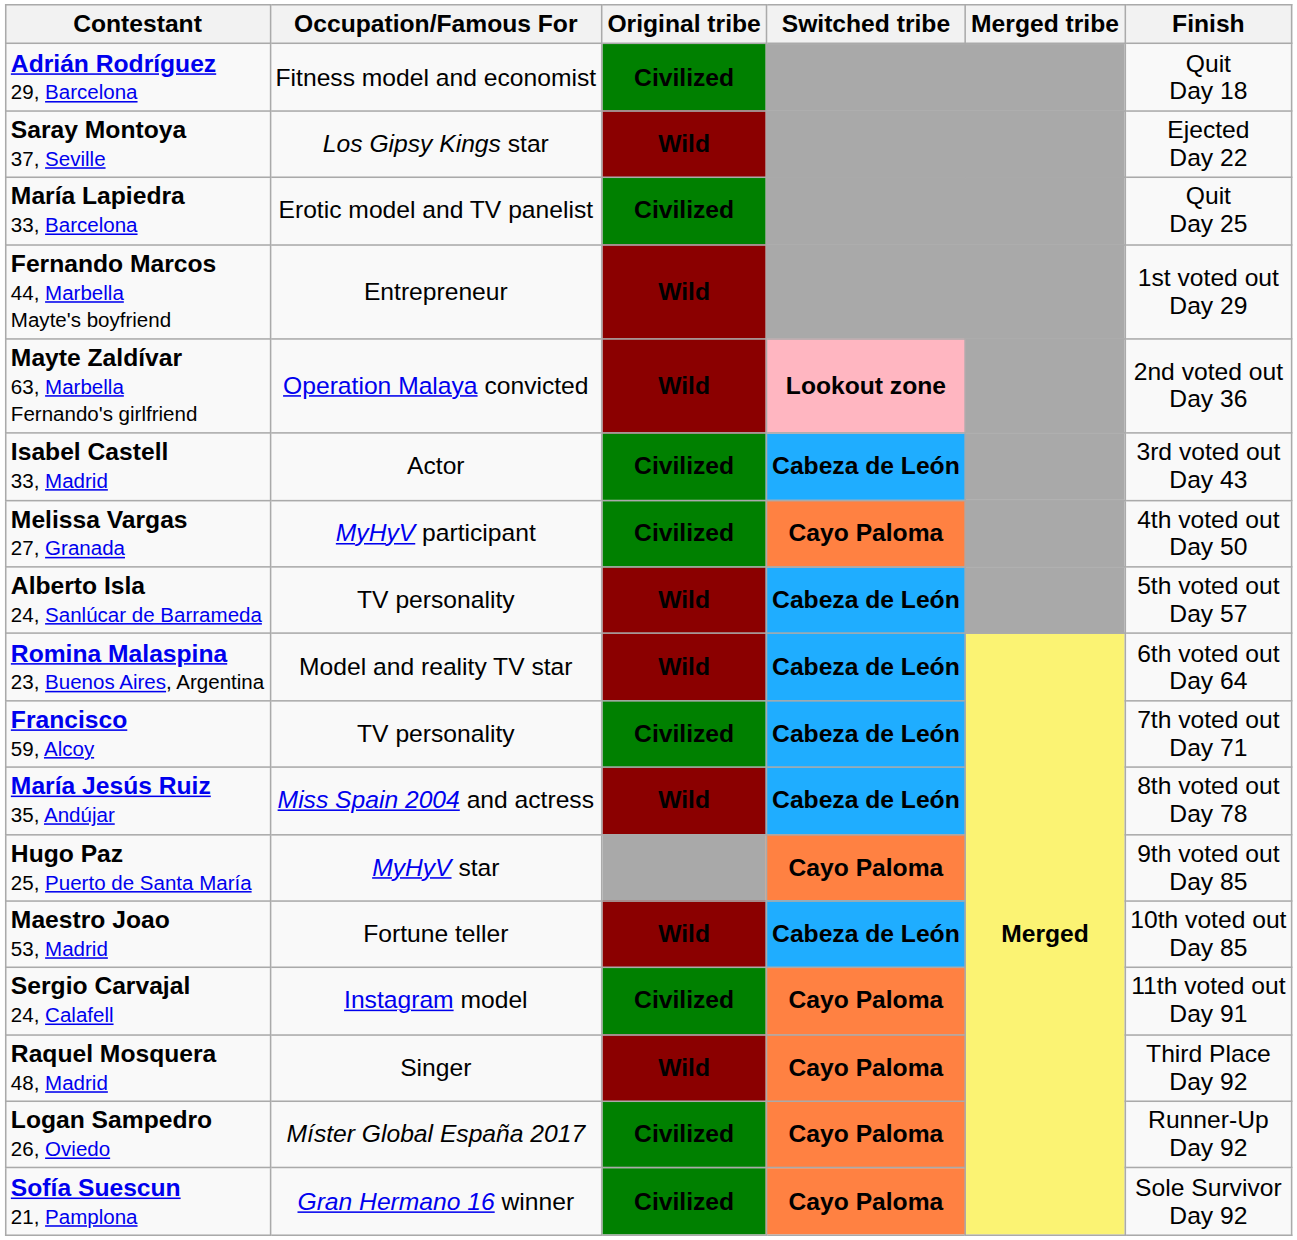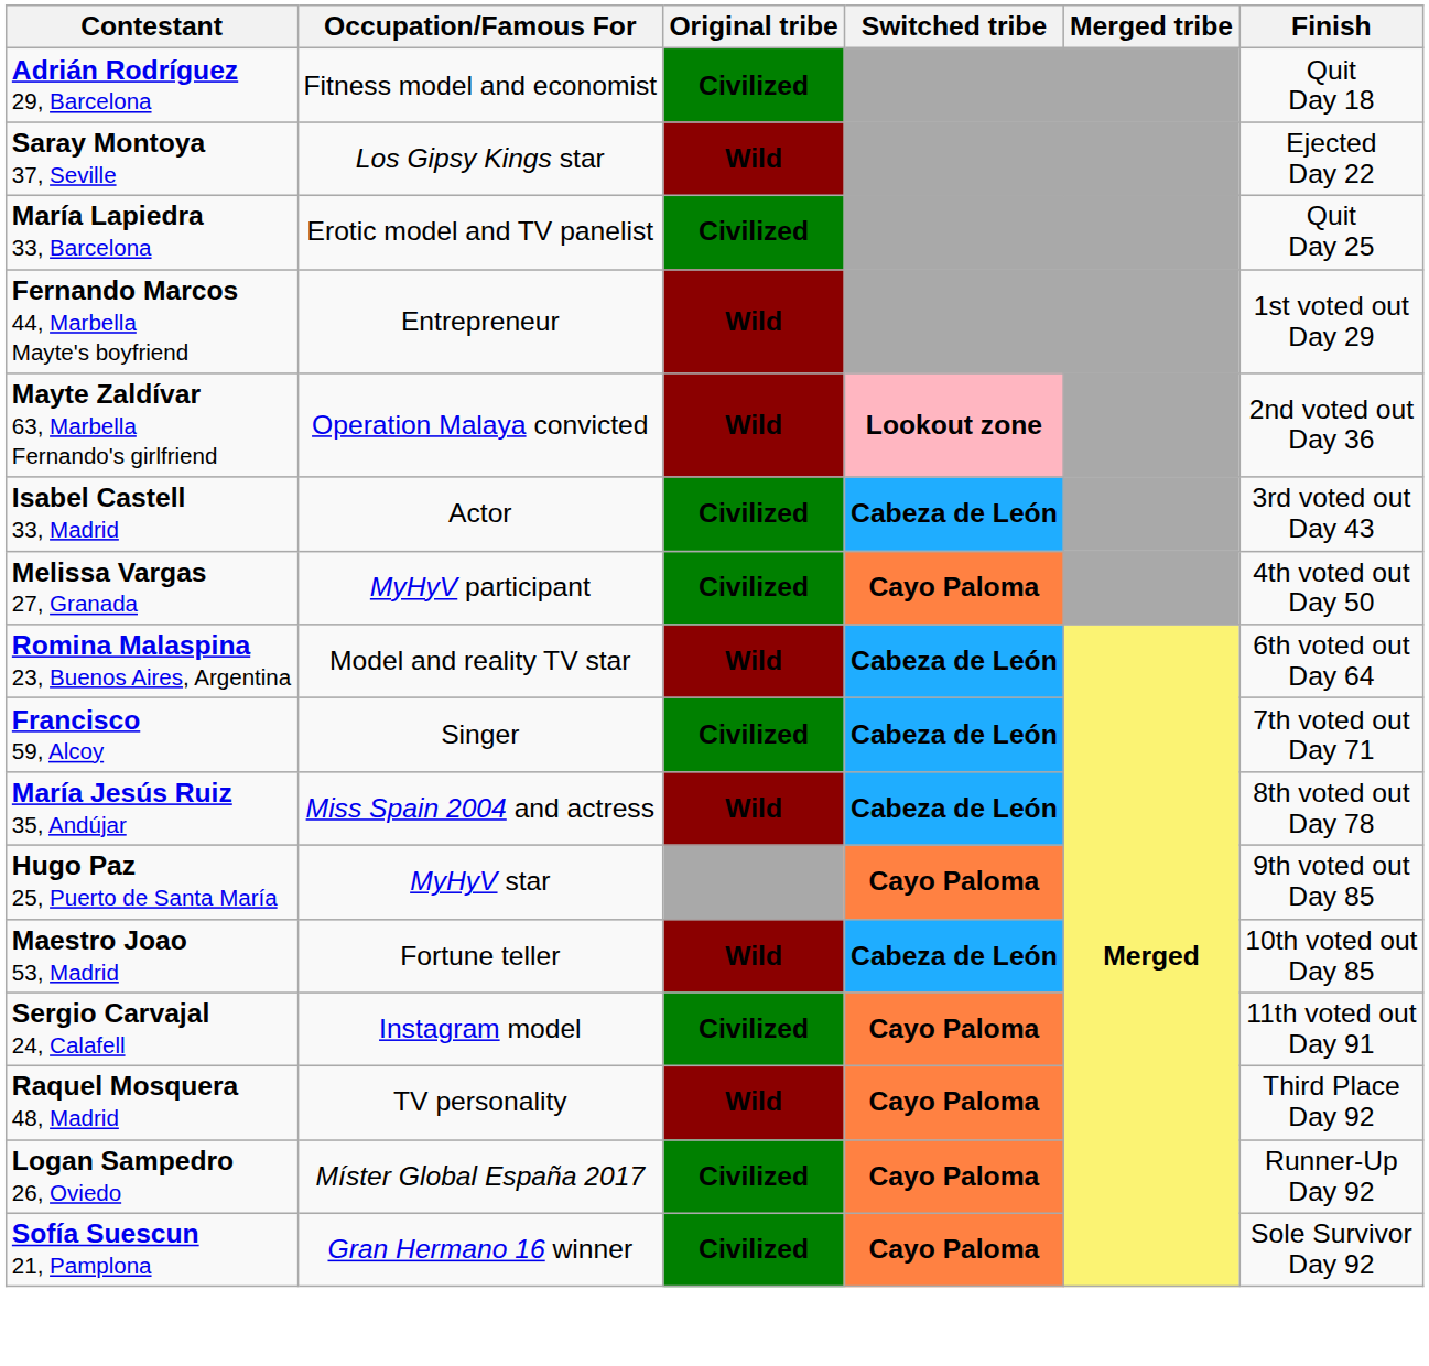 <table class="wikitable" style="margin:auto; text-align:center">
 <tr>
 <th>Contestant</th>
 <th>Occupation/Famous For</th>
 <th>Original tribe</th>
 <th>Switched tribe</th>
 <th>Merged tribe</th>
 <th>Finish</th>
 </tr>
 <tr>
 <td align="left"><strong><a href='#'>Adrián Rodríguez</a></strong> <br><small>29, <a href='#'>Barcelona</a></small></td>
 <td>Fitness model and economist</td>
 <td style="background-color: green;"><span><strong>Civilized</strong></span></td>
 <td bgcolor="darkgray" colspan="2"></td>
 <td>Quit<br>Day 18</td>
 </tr>
 <tr>
 <td align="left"><strong>Saray Montoya</strong> <br><small>37, <a href='#'>Seville</a></small></td>
 <td><em>Los Gipsy Kings</em> star</td>
 <td style="background-color: darkred;"><span><strong>Wild</strong></span></td>
 <td bgcolor="darkgray" colspan="2"></td>
 <td>Ejected<br>Day 22</td>
 </tr>
 <tr>
 <td align="left"><strong>María Lapiedra</strong> <br><small>33, <a href='#'>Barcelona</a></small></td>
 <td>Erotic model and TV panelist</td>
 <td style="background-color: green;"><span><strong>Civilized</strong></span></td>
 <td bgcolor="darkgray" colspan="2"></td>
 <td>Quit<br>Day 25</td>
 </tr>
 <tr>
 <td align="left"><strong>Fernando Marcos</strong> <br><small>44, <a href='#'>Marbella</a><br>Mayte's boyfriend </small></td>
 <td>Entrepreneur</td>
 <td style="background-color: darkred;"><span><strong>Wild</strong></span></td>
 <td bgcolor="darkgray" colspan="2"></td>
 <td>1st voted out<br>Day 29</td>
 </tr>
 <tr>
 <td align="left"><strong>Mayte Zaldívar</strong> <br><small>63, <a href='#'>Marbella</a><br>Fernando's girlfriend</small></td>
 <td><a href='#'>Operation Malaya</a> convicted</td>
 <td style="background-color: darkred;"><span><strong>Wild</strong></span></td>
 <td style="background-color: lightpink;"><strong>Lookout zone</strong></td>
 <td bgcolor="darkgray"></td>
 <td>2nd voted out<br>Day 36</td>
 </tr>
 <tr>
 <td align="left"><strong>Isabel Castell</strong> <br><small>33, <a href='#'>Madrid</a></small></td>
 <td>Actor</td>
 <td style="background-color: green;"><span><strong>Civilized</strong></span></td>
 <td bgcolor="#1FADFF"><strong>Cabeza de León</strong></td>
 <td bgcolor="darkgray"></td>
 <td>3rd voted out<br>Day 43</td>
 </tr>
 <tr>
 <td align="left"><strong>Melissa Vargas</strong> <br><small>27, <a href='#'>Granada</a></small></td>
 <td><em><a href='#'>MyHyV</a></em> participant</td>
 <td style="background-color: green;"><span><strong>Civilized</strong></span></td>
 <td bgcolor="#FF8142"><strong>Cayo Paloma</strong></td>
 <td bgcolor="darkgray"></td>
 <td>4th voted out<br>Day 50</td>
 </tr>
 <tr>
-<td align="left"><strong>Alberto Isla</strong> <br><small>24, <a href='#'>Sanlúcar de Barrameda</a></small></td>
-<td>TV personality</td>
-<td style="background-color: darkred;"><span><strong>Wild</strong></span></td>
-<td bgcolor="#1FADFF"><strong>Cabeza de León</strong></td>
-<td bgcolor="darkgray"></td>
-<td>5th voted out<br>Day 57</td>
-</tr>
-<tr>
 <td align="left"><strong><a href='#'>Romina Malaspina</a></strong> <br><small>23, <a href='#'>Buenos Aires</a>, Argentina</small></td>
 <td>Model and reality TV star</td>
 <td style="background-color: darkred;"><span><strong>Wild</strong></span></td>
 <td bgcolor="#1FADFF"><strong>Cabeza de León</strong></td>
 <td bgcolor="#FBF373" rowspan=10 align="center"><strong>Merged</strong></td>
 <td>6th voted out<br>Day 64</td>
 </tr>
 <tr>
 <td align="left"><strong><a href='#'>Francisco</a></strong> <br><small>59, <a href='#'>Alcoy</a></small></td>
-<td>TV personality</td>
+<td>Singer</td>
 <td style="background-color: green;"><span><strong>Civilized</strong></span></td>
 <td bgcolor="#1FADFF"><strong>Cabeza de León</strong></td>
 <td>7th voted out<br>Day 71</td>
 </tr>
 <tr>
 <td align="left"><strong><a href='#'>María Jesús Ruiz</a></strong> <br><small>35, <a href='#'>Andújar</a></small></td>
 <td><em><a href='#'>Miss Spain 2004</a></em> and actress</td>
 <td style="background-color: darkred;"><span><strong>Wild</strong></span></td>
 <td bgcolor="#1FADFF"><strong>Cabeza de León</strong></td>
 <td>8th voted out<br>Day 78</td>
 </tr>
 <tr>
 <td align="left"><strong>Hugo Paz</strong> <br><small>25, <a href='#'>Puerto de Santa María</a></small></td>
 <td><em><a href='#'>MyHyV</a></em> star</td>
 <td bgcolor="darkgray"></td>
 <td bgcolor="#FF8142"><strong>Cayo Paloma</strong></td>
 <td>9th voted out<br>Day 85</td>
 </tr>
 <tr>
 <td align="left"><strong>Maestro Joao</strong> <br><small>53, <a href='#'>Madrid</a></small></td>
 <td>Fortune teller</td>
 <td style="background-color: darkred;"><span><strong>Wild</strong></span></td>
 <td bgcolor="#1FADFF"><strong>Cabeza de León</strong></td>
 <td>10th voted out<br>Day 85</td>
 </tr>
 <tr>
 <td align="left"><strong>Sergio Carvajal</strong> <br><small>24, <a href='#'>Calafell</a></small></td>
 <td><a href='#'>Instagram</a> model</td>
 <td style="background-color: green;"><span><strong>Civilized</strong></span></td>
 <td bgcolor="#FF8142"><strong>Cayo Paloma</strong></td>
 <td>11th voted out<br>Day 91</td>
 </tr>
 <tr>
 <td align="left"><strong>Raquel Mosquera</strong> <br><small>48, <a href='#'>Madrid</a></small></td>
-<td>Singer</td>
+<td>TV personality</td>
 <td style="background-color: darkred;"><span><strong>Wild</strong></span></td>
 <td bgcolor="#FF8142"><strong>Cayo Paloma</strong></td>
 <td>Third Place<br>Day 92</td>
 </tr>
 <tr>
 <td align="left"><strong>Logan Sampedro</strong> <br><small>26, <a href='#'>Oviedo</a></small></td>
 <td><em>Míster Global España 2017</em></td>
 <td style="background-color: green;"><span><strong>Civilized</strong></span></td>
 <td bgcolor="#FF8142"><strong>Cayo Paloma</strong></td>
 <td>Runner-Up<br>Day 92</td>
 </tr>
 <tr>
 <td align="left"><strong><a href='#'>Sofía Suescun</a></strong> <br><small>21, <a href='#'>Pamplona</a></small></td>
 <td><em><a href='#'>Gran Hermano 16</a></em> winner</td>
 <td style="background-color: green;"><span><strong>Civilized</strong></span></td>
 <td bgcolor="#FF8142"><strong>Cayo Paloma</strong></td>
 <td>Sole Survivor<br>Day 92</td>
 </tr>
 </table>
